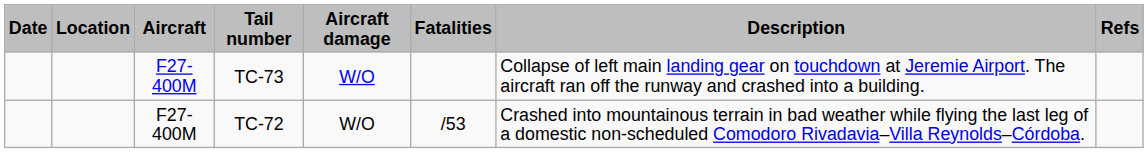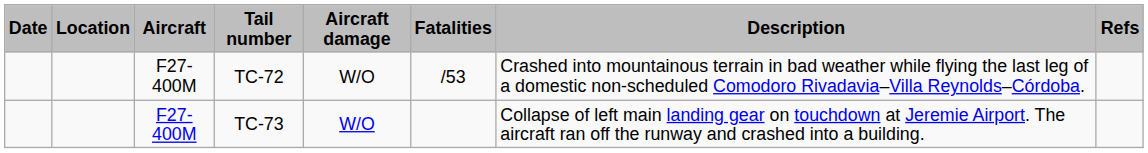 <table class="wikitable sortable toccolours" border="1" cellpadding="3" style="border-collapse:collapse; font-size: 85%">
 <tr>
 <th style="background-color: #BEBEBE; color: black">Date</th>
 <th style="background-color: #BEBEBE; color: black">Location</th>
 <th style="background-color: #BEBEBE; color: black">Aircraft</th>
 <th style="background-color: #BEBEBE; color: black">Tail number</th>
 <th style="background-color: #BEBEBE; color: black">Aircraft damage</th>
 <th style="background-color: #BEBEBE; color: black">Fatalities</th>
 <th style="background-color: #BEBEBE; color: black" class="unsortable">Description</th>
 <th style="background-color: #BEBEBE; color: black" class="unsortable">Refs</th>
 </tr>
 <tr>
 <td align=center></td>
 <td></td>
+<td align=center>F27-400M</td>
+<td align=center>TC-72</td>
+<td align=center>W/O</td>
+<td align=center>/53</td>
+<td>Crashed into mountainous terrain in bad weather while flying the last leg of a domestic non-scheduled <a href='#'>Comodoro Rivadavia</a>–<a href='#'>Villa Reynolds</a>–<a href='#'>Córdoba</a>.</td>
+<td align=center></td>
+</tr>
+<tr>
+<td align=center></td>
+<td></td>
 <td align=center><a href='#'>F27-400M</a></td>
 <td align=center>TC-73</td>
 <td align=center><a href='#'>W/O</a></td>
 <td align=center></td>
 <td>Collapse of left main <a href='#'>landing gear</a> on <a href='#'>touchdown</a> at <a href='#'>Jeremie Airport</a>. The aircraft ran off the runway and crashed into a building.</td>
 <td align=center></td>
 </tr>
-<tr>
-<td align=center></td>
-<td></td>
-<td align=center>F27-400M</td>
-<td align=center>TC-72</td>
-<td align=center>W/O</td>
-<td align=center>/53</td>
-<td>Crashed into mountainous terrain in bad weather while flying the last leg of a domestic non-scheduled <a href='#'>Comodoro Rivadavia</a>–<a href='#'>Villa Reynolds</a>–<a href='#'>Córdoba</a>.</td>
-<td align=center></td>
-</tr>
 </table>
